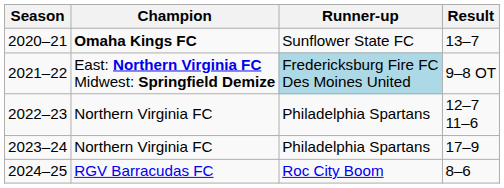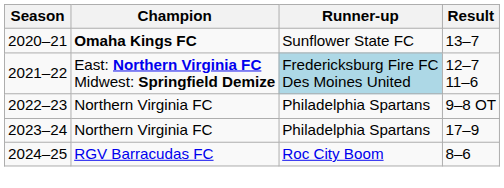 <table class="wikitable">
 <tr>
 <th>Season</th>
 <th>Champion</th>
 <th>Runner-up</th>
 <th>Result</th>
 </tr>
 <tr>
 <td>2020–21</td>
 <td><strong>Omaha Kings FC</strong></td>
 <td>Sunflower State FC</td>
 <td>13–7</td>
 </tr>
 <tr>
 <td>2021–22</td>
 <td>East: <strong><a href='#'>Northern Virginia FC</a></strong><br>Midwest: <strong>Springfield Demize</strong></td>
 <td style="background: lightblue;">Fredericksburg Fire FC<br>Des Moines United</td>
-<td>9–8 OT</td>
+<td>12–7<br>11–6</td>
 </tr>
 <tr>
 <td>2022–23</td>
 <td>Northern Virginia FC</td>
 <td>Philadelphia Spartans</td>
-<td>12–7<br>11–6</td>
+<td>9–8 OT</td>
 </tr>
 <tr>
 <td>2023–24</td>
 <td>Northern Virginia FC</td>
 <td>Philadelphia Spartans</td>
 <td>17–9</td>
 </tr>
 <tr>
 <td>2024–25</td>
 <td><a href='#'>RGV Barracudas FC</a></td>
 <td><a href='#'>Roc City Boom</a></td>
 <td>8–6</td>
 </tr>
 </table>
